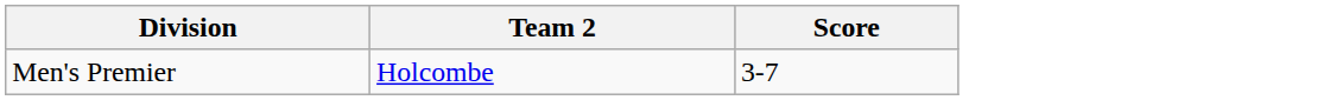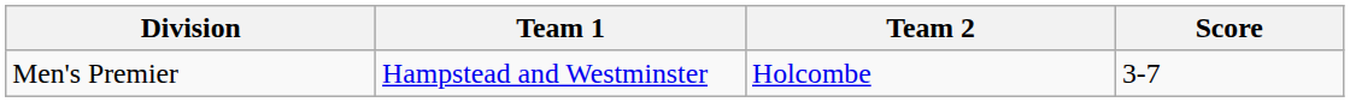 <table class="wikitable" style="font-size: 100%">
 <tr>
 <th width=200>Division</th>
+<th width=200>Team 1</th>
 <th width=200>Team 2</th>
 <th width=120>Score</th>
 </tr>
 <tr>
 <td>Men's Premier</td>
+<td><a href='#'>Hampstead and Westminster</a></td>
 <td><a href='#'>Holcombe</a></td>
 <td>3-7</td>
 </tr>
 </table>
